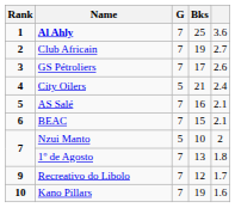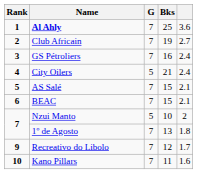 <table class="wikitable" style="text-align:center; font-size:90%;">
 <tr>
 <th width=10px>Rank</th>
 <th width=175px>Name</th>
 <th width=15px>G</th>
 <th width=10px>Bks</th>
 <th width=10px></th>
 </tr>
 <tr>
 <td><strong>1</strong></td>
 <td align=left> <strong><a href='#'>Al Ahly</a></strong></td>
 <td>7</td>
 <td>25</td>
 <td>3.6</td>
 </tr>
 <tr>
 <td><strong>2</strong></td>
 <td align=left> <a href='#'>Club Africain</a></td>
 <td>7</td>
 <td>19</td>
 <td>2.7</td>
 </tr>
 <tr>
 <td><strong>3</strong></td>
 <td align=left> <a href='#'>GS Pétroliers</a></td>
 <td>7</td>
-<td>17</td>
-<td>2.6</td>
+<td>16</td>
+<td>2.4</td>
 </tr>
 <tr>
 <td><strong>4</strong></td>
 <td align=left> <a href='#'>City Oilers</a></td>
 <td>5</td>
 <td>21</td>
 <td>2.4</td>
 </tr>
 <tr>
 <td><strong>5</strong></td>
 <td align=left> <a href='#'>AS Salé</a></td>
 <td>7</td>
-<td>16</td>
+<td>15</td>
 <td>2.1</td>
 </tr>
 <tr>
 <td><strong>6</strong></td>
 <td align=left> <a href='#'>BEAC</a></td>
 <td>7</td>
 <td>15</td>
 <td>2.1</td>
 </tr>
 <tr>
 <td rowspan=2><strong>7</strong></td>
 <td align=left> <a href='#'>Nzui Manto</a></td>
 <td>5</td>
 <td>10</td>
 <td>2</td>
 </tr>
 <tr>
 <td align=left> <a href='#'>1º de Agosto</a></td>
 <td>7</td>
 <td>13</td>
 <td>1.8</td>
 </tr>
 <tr>
 <td><strong>9</strong></td>
 <td align=left> <a href='#'>Recreativo do Libolo</a></td>
 <td>7</td>
 <td>12</td>
 <td>1.7</td>
 </tr>
 <tr>
 <td><strong>10</strong></td>
 <td align=left> <a href='#'>Kano Pillars</a></td>
 <td>7</td>
-<td>19</td>
+<td>11</td>
 <td>1.6</td>
 </tr>
 </table>
